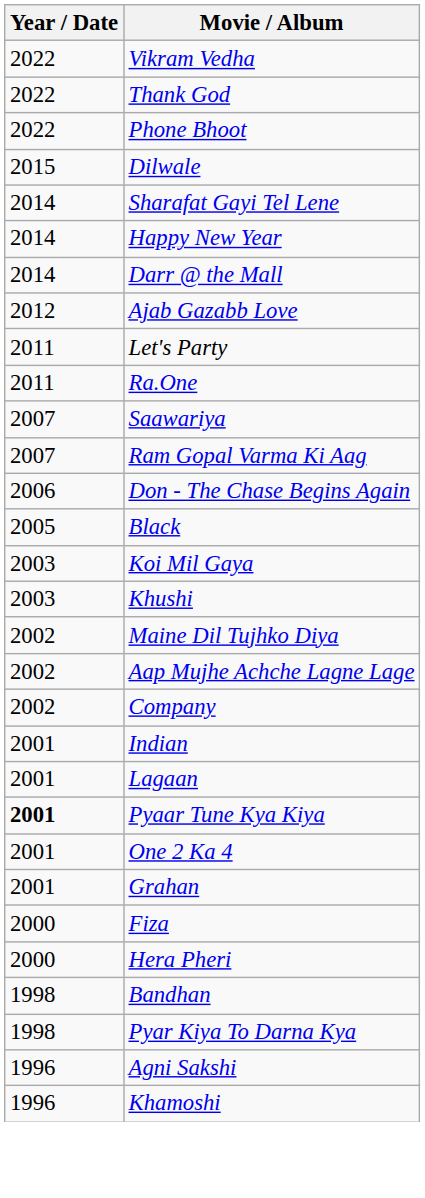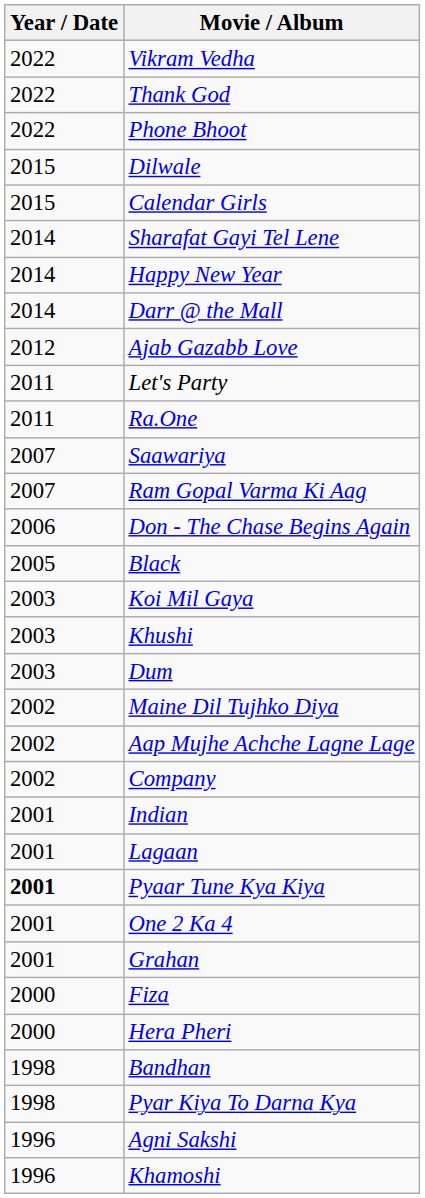 <table class="wikitable sortable">
 <tr>
 <th>Year / Date</th>
 <th>Movie / Album</th>
 </tr>
 <tr>
 <td>2022</td>
 <td><a href='#'><em>Vikram Vedha</em></a></td>
 </tr>
 <tr>
 <td>2022</td>
 <td><a href='#'><em>Thank God</em></a></td>
 </tr>
 <tr>
 <td>2022</td>
 <td><a href='#'><em>Phone Bhoot</em></a></td>
 </tr>
 <tr>
 <td>2015</td>
 <td><a href='#'><em>Dilwale</em></a></td>
+</tr>
+<tr>
+<td>2015</td>
+<td><a href='#'><em>Calendar Girls</em></a></td>
 </tr>
 <tr>
 <td>2014</td>
 <td><em><a href='#'>Sharafat Gayi Tel Lene</a></em></td>
 </tr>
 <tr>
 <td>2014</td>
 <td><a href='#'><em>Happy New Year</em></a></td>
 </tr>
 <tr>
 <td>2014</td>
 <td><em><a href='#'>Darr @ the Mall</a></em></td>
 </tr>
 <tr>
 <td>2012</td>
 <td><em><a href='#'>Ajab Gazabb Love</a></em></td>
 </tr>
 <tr>
 <td>2011</td>
 <td><em>Let's Party</em></td>
 </tr>
 <tr>
 <td>2011</td>
 <td><em><a href='#'>Ra.One</a></em></td>
 </tr>
 <tr>
 <td>2007</td>
 <td><em><a href='#'>Saawariya</a></em></td>
 </tr>
 <tr>
 <td>2007</td>
 <td><em><a href='#'>Ram Gopal Varma Ki Aag</a></em></td>
 </tr>
 <tr>
 <td>2006</td>
 <td><em><a href='#'>Don - The Chase Begins Again</a></em></td>
 </tr>
 <tr>
 <td>2005</td>
 <td><a href='#'><em>Black</em></a></td>
 </tr>
 <tr>
 <td>2003</td>
 <td><em><a href='#'>Koi Mil Gaya</a></em></td>
 </tr>
 <tr>
 <td>2003</td>
 <td><a href='#'><em>Khushi</em></a></td>
+</tr>
+<tr>
+<td>2003</td>
+<td><a href='#'><em>Dum</em></a></td>
 </tr>
 <tr>
 <td>2002</td>
 <td><em><a href='#'>Maine Dil Tujhko Diya</a></em></td>
 </tr>
 <tr>
 <td>2002</td>
 <td><em><a href='#'>Aap Mujhe Achche Lagne Lage</a></em></td>
 </tr>
 <tr>
 <td>2002</td>
 <td><a href='#'><em>Company</em></a></td>
 </tr>
 <tr>
 <td>2001</td>
 <td><a href='#'><em>Indian</em></a></td>
 </tr>
 <tr>
 <td>2001</td>
 <td><a href='#'><em>Lagaan</em></a></td>
 </tr>
 <tr>
 <td><strong>2001</strong></td>
 <td><a href='#'><em>Pyaar Tune Kya Kiya</em></a></td>
 </tr>
 <tr>
 <td>2001</td>
 <td><em><a href='#'>One 2 Ka 4</a></em></td>
 </tr>
 <tr>
 <td>2001</td>
 <td><em><a href='#'>Grahan</a></em></td>
 </tr>
 <tr>
 <td>2000</td>
 <td><em><a href='#'>Fiza</a> </em></td>
 </tr>
 <tr>
 <td>2000</td>
 <td><a href='#'><em>Hera Pheri</em></a></td>
 </tr>
 <tr>
 <td>1998</td>
 <td><a href='#'><em>Bandhan</em></a></td>
 </tr>
 <tr>
 <td>1998</td>
 <td><em><a href='#'>Pyar Kiya To Darna Kya</a></em></td>
 </tr>
 <tr>
 <td>1996</td>
 <td><em><a href='#'>Agni Sakshi</a></em></td>
 </tr>
 <tr>
 <td>1996</td>
 <td><a href='#'><em>Khamoshi</em></a></td>
 </tr>
 </table>
